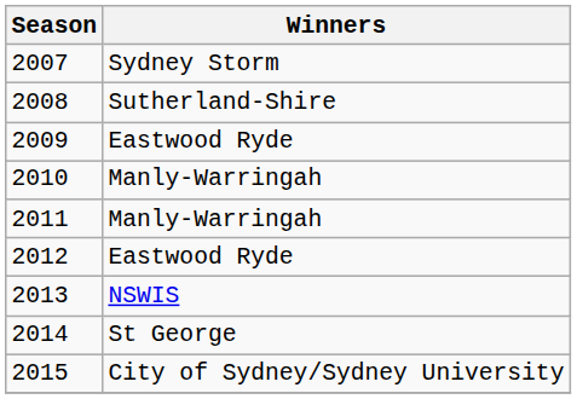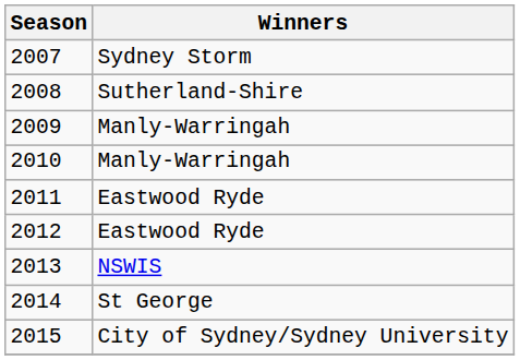 <table class="wikitable collapsible">
 <tr>
 <th>Season</th>
 <th>Winners</th>
 </tr>
 <tr>
 <td>2007</td>
 <td>Sydney Storm</td>
 </tr>
 <tr>
 <td>2008</td>
 <td>Sutherland-Shire</td>
 </tr>
 <tr>
 <td>2009</td>
-<td>Eastwood Ryde</td>
+<td>Manly-Warringah</td>
 </tr>
 <tr>
 <td>2010</td>
 <td>Manly-Warringah</td>
 </tr>
 <tr>
 <td>2011</td>
-<td>Manly-Warringah</td>
+<td>Eastwood Ryde</td>
 </tr>
 <tr>
 <td>2012</td>
 <td>Eastwood Ryde</td>
 </tr>
 <tr>
 <td>2013</td>
 <td><a href='#'>NSWIS</a></td>
 </tr>
 <tr>
 <td>2014</td>
 <td>St George</td>
 </tr>
 <tr>
 <td>2015</td>
 <td>City of Sydney/Sydney University</td>
 </tr>
 <tr>
 </tr>
 </table>
